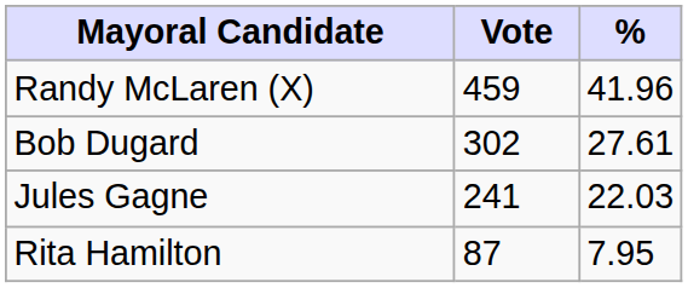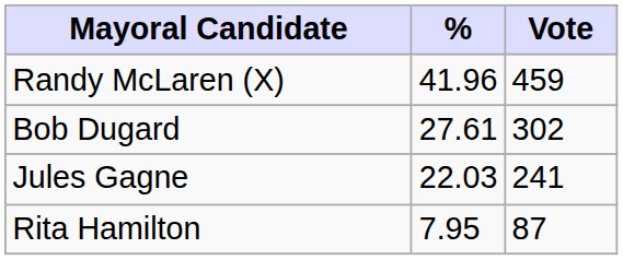 <table class="wikitable">
 <tr>
 <th style="background:#ddf; width:200px;">Mayoral Candidate </th>
+<th style="background:#ddf; width:30px;">%</th>
 <th style="background:#ddf; width:50px;">Vote</th>
-<th style="background:#ddf; width:30px;">%</th>
 </tr>
 <tr>
 <td>Randy McLaren (X)</td>
+<td>41.96</td>
 <td>459</td>
-<td>41.96</td>
 </tr>
 <tr>
 <td>Bob Dugard</td>
+<td>27.61</td>
 <td>302</td>
-<td>27.61</td>
 </tr>
 <tr>
 <td>Jules Gagne</td>
+<td>22.03</td>
 <td>241</td>
-<td>22.03</td>
 </tr>
 <tr>
 <td>Rita Hamilton</td>
+<td>7.95</td>
 <td>87</td>
-<td>7.95</td>
 </tr>
 </table>
